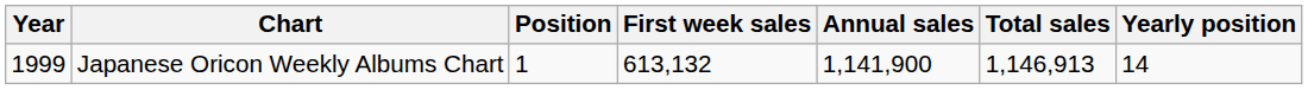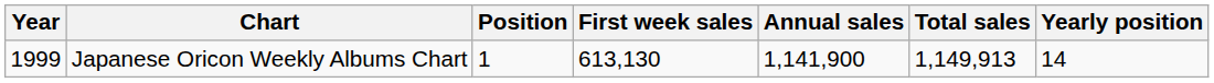 <table class="wikitable">
 <tr>
 <th>Year</th>
 <th>Chart</th>
 <th>Position</th>
 <th>First week sales</th>
 <th>Annual sales</th>
 <th>Total sales</th>
 <th>Yearly position</th>
 </tr>
 <tr>
 <td>1999</td>
 <td>Japanese Oricon Weekly Albums Chart</td>
 <td>1</td>
-<td>613,132</td>
+<td>613,130</td>
 <td>1,141,900</td>
-<td>1,146,913</td>
+<td>1,149,913</td>
 <td>14</td>
 </tr>
 </table>
